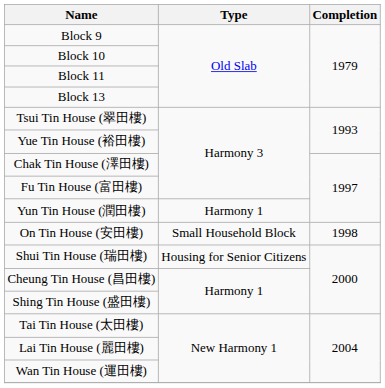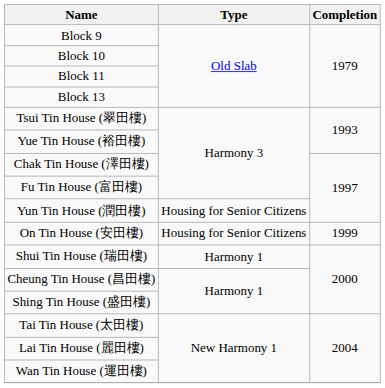 <table class="wikitable" style="text-align: center">
 <tr>
 <th>Name</th>
 <th>Type</th>
 <th>Completion</th>
 </tr>
 <tr>
 <td>Block 9</td>
 <td rowspan="4"><a href='#'>Old Slab</a></td>
 <td rowspan="4">1979</td>
 </tr>
 <tr>
 <td>Block 10</td>
 </tr>
 <tr>
 <td>Block 11</td>
 </tr>
 <tr>
 <td>Block 13</td>
 </tr>
 <tr>
 <td>Tsui Tin House (翠田樓)</td>
 <td rowspan="4">Harmony 3</td>
 <td rowspan="2">1993</td>
 </tr>
 <tr>
 <td>Yue Tin House (裕田樓)</td>
 </tr>
 <tr>
 <td>Chak Tin House (澤田樓)</td>
 <td rowspan="3">1997</td>
 </tr>
 <tr>
 <td>Fu Tin House (富田樓)</td>
 </tr>
 <tr>
 <td>Yun Tin House (潤田樓)</td>
-<td rowspan="1">Harmony 1</td>
+<td rowspan="1">Housing for Senior Citizens</td>
 </tr>
 <tr>
 <td>On Tin House (安田樓)</td>
-<td rowspan="1">Small Household Block</td>
-<td rowspan="1">1998</td>
+<td rowspan="1">Housing for Senior Citizens</td>
+<td rowspan="1">1999</td>
 </tr>
 <tr>
 <td>Shui Tin House (瑞田樓)</td>
-<td rowspan="1">Housing for Senior Citizens</td>
+<td rowspan="1">Harmony 1</td>
 <td rowspan="3">2000</td>
 </tr>
 <tr>
 <td>Cheung Tin House (昌田樓)</td>
 <td rowspan="2">Harmony 1</td>
 </tr>
 <tr>
 <td>Shing Tin House (盛田樓)</td>
 </tr>
 <tr>
 <td>Tai Tin House (太田樓)</td>
 <td rowspan="3">New Harmony 1</td>
 <td rowspan="3">2004</td>
 </tr>
 <tr>
 <td>Lai Tin House (麗田樓)</td>
 </tr>
 <tr>
 <td>Wan Tin House (運田樓)</td>
 </tr>
 <tr>
 </tr>
 </table>
